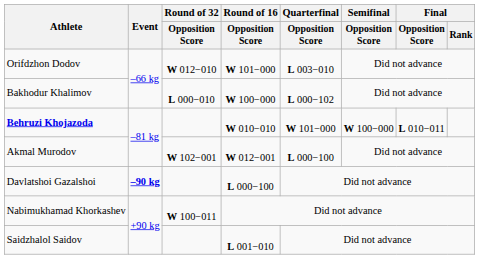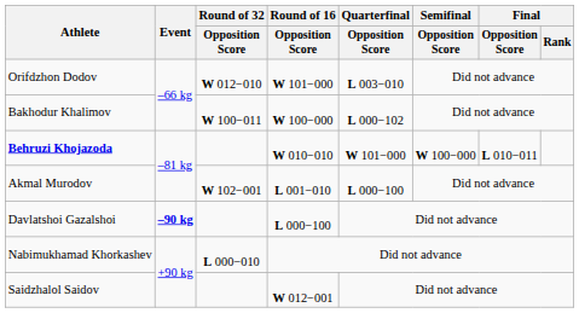 <table class=wikitable style=font-size:90%;text-align:center>
 <tr>
 <th rowspan=2>Athlete</th>
 <th rowspan=2>Event</th>
 <th>Round of 32</th>
 <th>Round of 16</th>
 <th>Quarterfinal</th>
 <th>Semifinal</th>
 <th colspan=2>Final</th>
 </tr>
 <tr style=font-size:95%>
 <th>Opposition<br>Score</th>
 <th>Opposition<br>Score</th>
 <th>Opposition<br>Score</th>
 <th>Opposition<br>Score</th>
 <th>Opposition<br>Score</th>
 <th>Rank</th>
 </tr>
 <tr>
 <td align=left>Orifdzhon Dodov</td>
 <td align=left rowspan=2><a href='#'>–66 kg</a></td>
 <td><br><strong>W</strong> 012−010</td>
 <td><br><strong>W</strong> 101−000</td>
 <td><br><strong>L</strong> 003−010</td>
 <td colspan=3>Did not advance</td>
 </tr>
 <tr>
 <td align=left>Bakhodur Khalimov</td>
-<td><br><strong>L</strong> 000−010</td>
+<td><br><strong>W</strong> 100−011</td>
 <td><br><strong>W</strong> 100−000</td>
 <td><br><strong>L</strong> 000−102</td>
 <td colspan=3>Did not advance</td>
 </tr>
 <tr>
 <td align=left><strong><a href='#'>Behruzi Khojazoda</a></strong></td>
 <td align=left rowspan=2><a href='#'>–81 kg</a></td>
 <td></td>
 <td><br><strong>W</strong> 010−010</td>
 <td><br><strong>W</strong> 101−000</td>
 <td><br><strong>W</strong> 100−000</td>
 <td><br><strong>L</strong> 010−011</td>
 <td></td>
 </tr>
 <tr>
 <td align=left>Akmal Murodov</td>
 <td><br><strong>W</strong> 102−001</td>
-<td><br><strong>W</strong> 012−001</td>
+<td><br><strong>L</strong> 001−010</td>
 <td><br><strong>L</strong> 000−100</td>
 <td colspan=3>Did not advance</td>
 </tr>
 <tr>
 <td align=left>Davlatshoi Gazalshoi</td>
 <td align=left><strong><a href='#'>–90 kg</a></strong></td>
 <td></td>
 <td><br><strong>L</strong> 000−100</td>
 <td colspan=4>Did not advance</td>
 </tr>
 <tr>
 <td align=left>Nabimukhamad Khorkashev</td>
 <td align=left rowspan=2><a href='#'>+90 kg</a></td>
-<td><br><strong>W</strong> 100−011</td>
+<td><br><strong>L</strong> 000−010</td>
 <td colspan=5>Did not advance</td>
 </tr>
 <tr>
 <td align=left>Saidzhalol Saidov</td>
 <td></td>
-<td><br><strong>L</strong> 001−010</td>
+<td><br><strong>W</strong> 012−001</td>
 <td colspan=4>Did not advance</td>
 </tr>
 </table>
